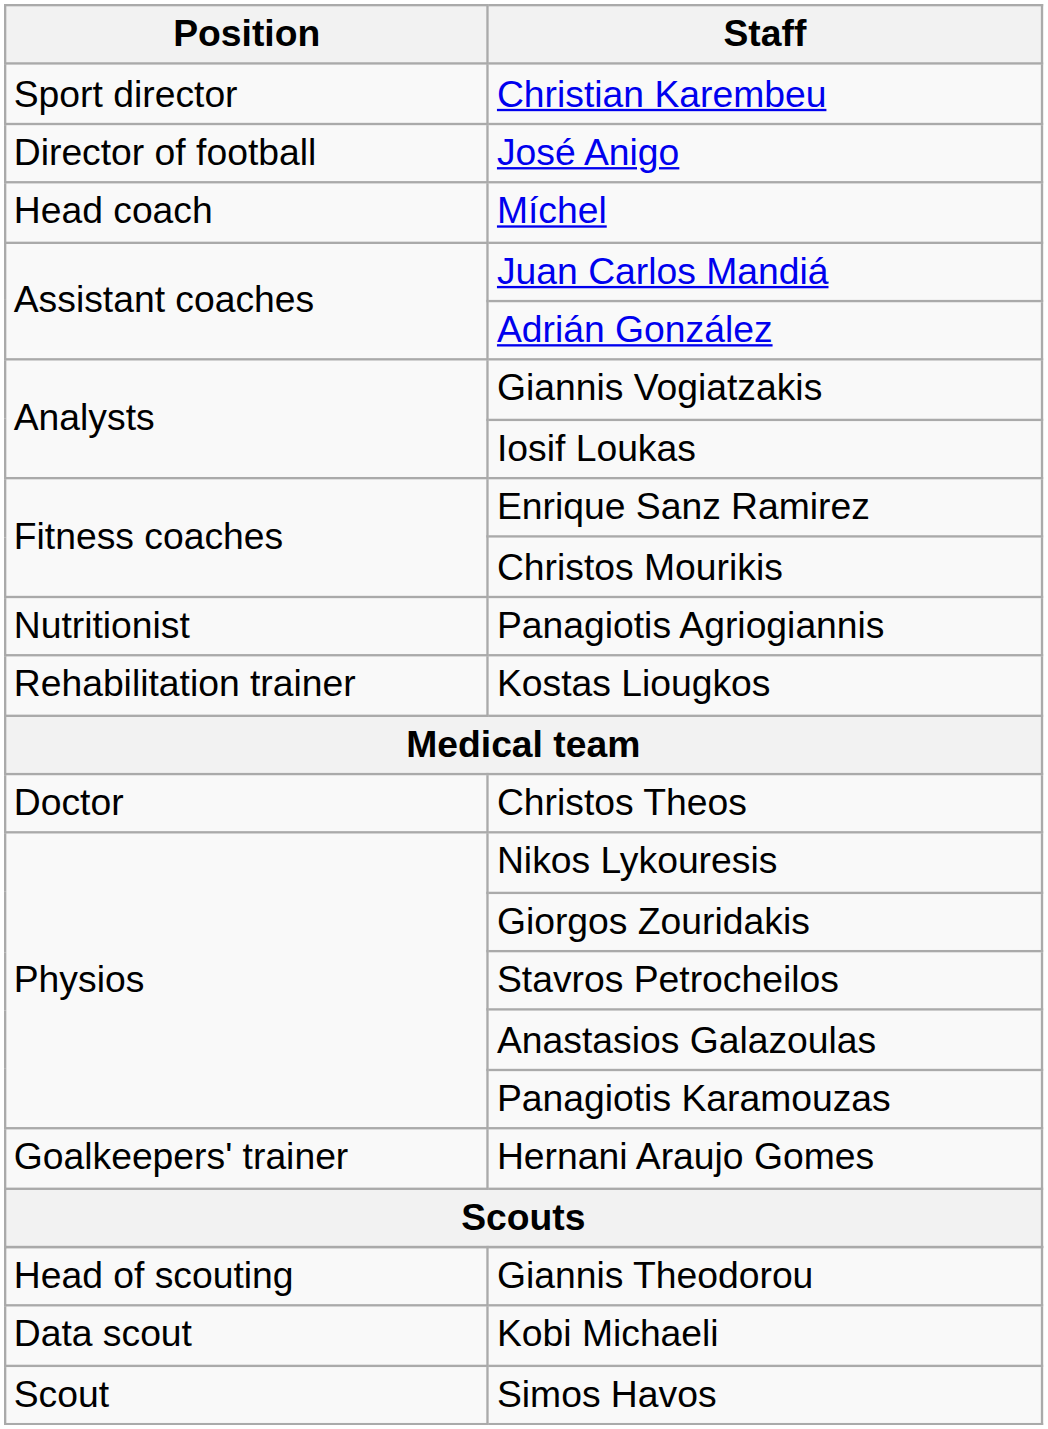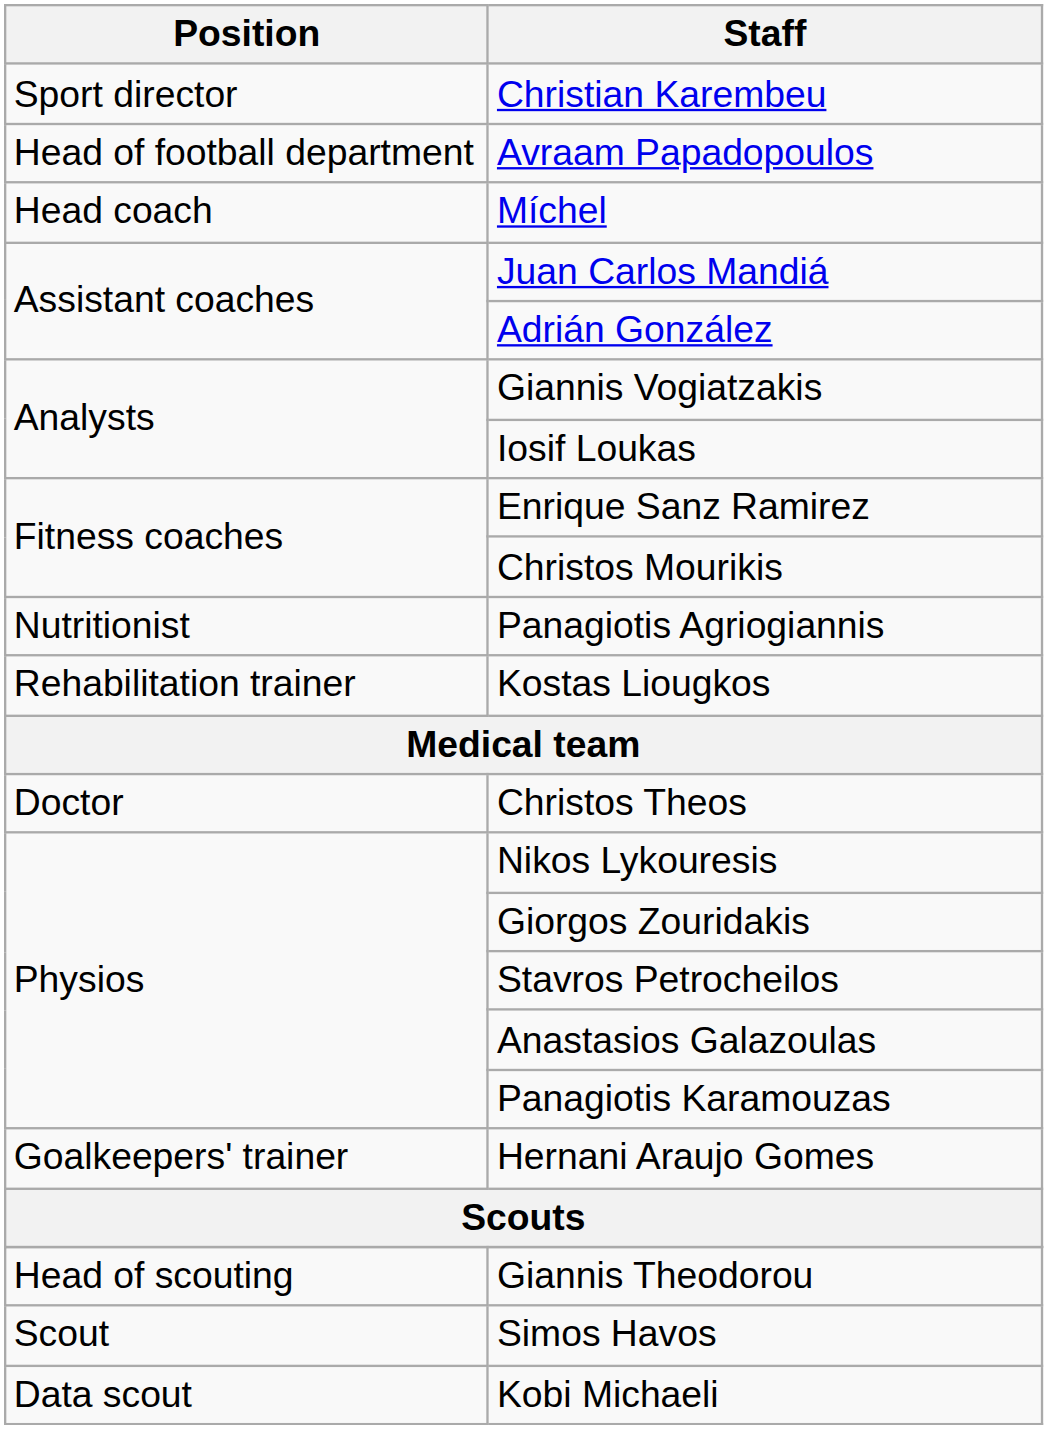 <table class="wikitable" style="text-align: left">
 <tr>
 <th width=200>Position</th>
 <th width=230>Staff </th>
 </tr>
 <tr>
 <td>Sport director</td>
 <td> <a href='#'>Christian Karembeu</a></td>
 </tr>
 <tr>
-<td>Director of football</td>
-<td> <a href='#'>José Anigo</a></td>
+<td>Head of football department</td>
+<td> <a href='#'>Avraam Papadopoulos</a></td>
 </tr>
 <tr>
 <td>Head coach</td>
 <td> <a href='#'>Míchel</a></td>
 </tr>
 <tr>
 <td rowspan=2>Assistant coaches</td>
 <td> <a href='#'>Juan Carlos Mandiá</a></td>
 </tr>
 <tr>
 <td> <a href='#'>Adrián González</a></td>
 </tr>
 <tr>
 <td rowspan=2>Analysts</td>
 <td> Giannis Vogiatzakis</td>
 </tr>
 <tr>
 <td> Iosif Loukas</td>
 </tr>
 <tr>
 <td rowspan=2>Fitness coaches</td>
 <td> Enrique Sanz Ramirez</td>
 </tr>
 <tr>
 <td> Christos Mourikis</td>
 </tr>
 <tr>
 <td align=left>Nutritionist</td>
 <td> Panagiotis Agriogiannis</td>
 </tr>
 <tr>
 <td>Rehabilitation trainer</td>
 <td> Kostas Liougkos</td>
 </tr>
 <tr>
 <th colspan="2">Medical team </th>
 </tr>
 <tr>
 <td align=left>Doctor</td>
 <td align=left> Christos Theos</td>
 </tr>
 <tr>
 <td align=left rowspan=5>Physios</td>
 <td align=left> Nikos Lykouresis</td>
 </tr>
 <tr>
 <td align=left> Giorgos Zouridakis</td>
 </tr>
 <tr>
 <td align=left> Stavros Petrocheilos</td>
 </tr>
 <tr>
 <td align=left> Anastasios Galazoulas</td>
 </tr>
 <tr>
 <td align=left> Panagiotis Karamouzas</td>
 </tr>
 <tr>
 <td>Goalkeepers' trainer</td>
 <td align=left> Hernani Araujo Gomes</td>
 </tr>
 <tr>
 <th colspan="2">Scouts </th>
 </tr>
 <tr>
 </tr>
 <tr>
 <td align=left>Head of scouting</td>
 <td align=left> Giannis Theodorou</td>
 </tr>
 <tr>
+<td align=left>Scout</td>
+<td align=left> Simos Havos</td>
+</tr>
+<tr>
 <td align=left>Data scout</td>
 <td align=left> Kobi Michaeli</td>
 </tr>
-<tr>
-<td align=left>Scout</td>
-<td align=left> Simos Havos</td>
-</tr>
 </table>
